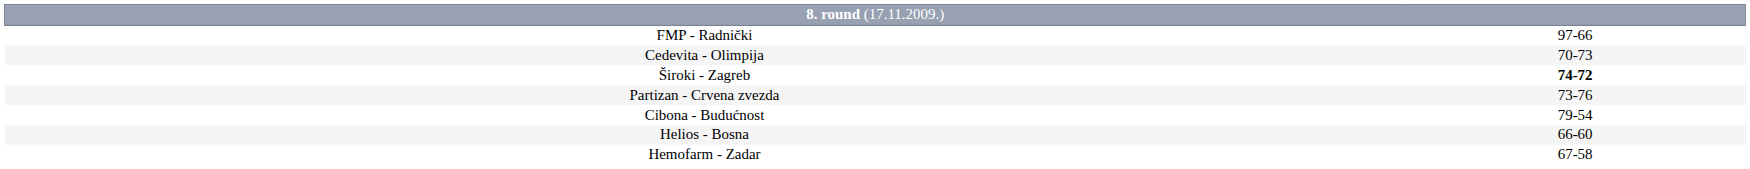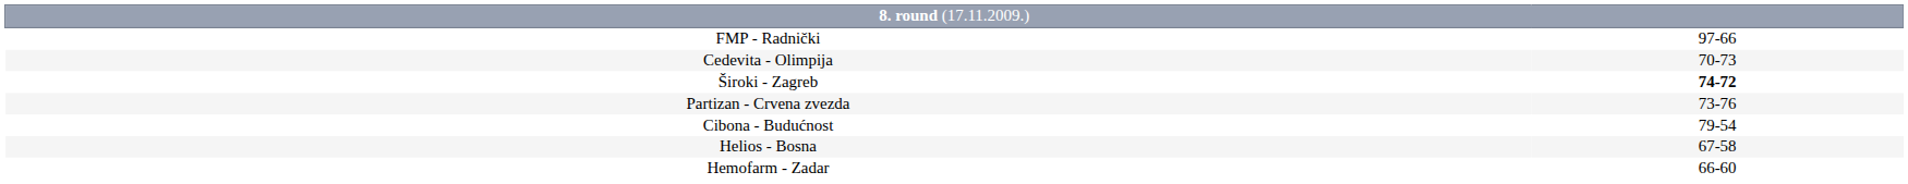 <table border=0 cellspacing=0 cellpadding=1em style="font-size: 85%; border-collapse: collapse;width:100%;">
 <tr>
 <td colspan=5 bgcolor=#98A1B2 style="border:1px solid #7A8392; text-align:center; color:#FFFFFF;"><strong>8. round</strong> (17.11.2009.)</td>
 </tr>
 <tr align=center bgcolor=#FFFFFF>
 <td>FMP - Radnički</td>
 <td>97-66</td>
 </tr>
 <tr align=center bgcolor=#f5f5f5>
 <td>Cedevita - Olimpija</td>
 <td>70-73</td>
 </tr>
 <tr align=center bgcolor=#FFFFFF>
 <td>Široki - Zagreb</td>
 <td><strong>74-72</strong></td>
 </tr>
 <tr align=center bgcolor=#f5f5f5>
 <td>Partizan - Crvena zvezda</td>
 <td>73-76</td>
 </tr>
 <tr align=center bgcolor=#FFFFFF>
 <td>Cibona - Budućnost</td>
 <td>79-54</td>
 </tr>
 <tr align=center bgcolor=#f5f5f5>
 <td>Helios - Bosna</td>
-<td>66-60</td>
+<td>67-58</td>
 </tr>
 <tr align=center bgcolor=#FFFFFF>
 <td>Hemofarm - Zadar</td>
-<td>67-58</td>
+<td>66-60</td>
 </tr>
 </table>
